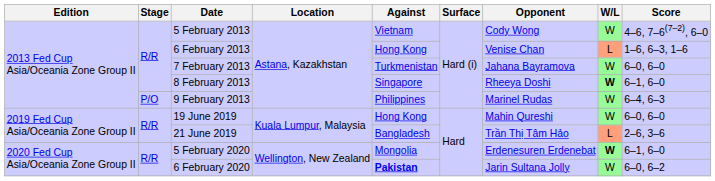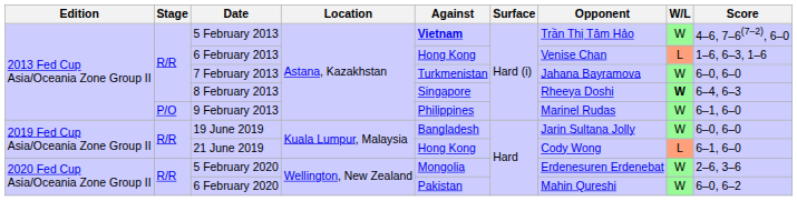 <table class=wikitable style=font-size:97%>
 <tr>
 <th>Edition</th>
 <th>Stage</th>
 <th>Date</th>
 <th>Location</th>
 <th>Against</th>
 <th>Surface</th>
 <th>Opponent</th>
 <th>W/L</th>
 <th>Score</th>
 </tr>
 <tr style="background:#ccf;">
 <td rowspan="5"><a href='#'>2013 Fed Cup</a> <br> Asia/Oceania Zone Group II</td>
 <td rowspan="4"><a href='#'>R/R</a></td>
 <td>5 February 2013</td>
 <td rowspan="5"><a href='#'>Astana</a>, Kazakhstan</td>
-<td> <a href='#'>Vietnam</a></td>
+<td><strong> <a href='#'>Vietnam</a></strong></td>
 <td rowspan="5">Hard (i)</td>
-<td> <a href='#'>Cody Wong</a></td>
+<td> <a href='#'>Trần Thị Tâm Hảo</a></td>
 <td style="text-align:center; background:#98fb98;">W</td>
 <td>4–6, 7–6<sup>(7–2)</sup>, 6–0</td>
 </tr>
 <tr style="background:#ccf;">
 <td>6 February 2013</td>
 <td> <a href='#'>Hong Kong</a></td>
 <td> <a href='#'>Venise Chan</a></td>
 <td style="text-align:center; background:#ffa07a;">L</td>
 <td>1–6, 6–3, 1–6</td>
 </tr>
 <tr style="background:#ccf;">
 <td>7 February 2013</td>
 <td> <a href='#'>Turkmenistan</a></td>
 <td> <a href='#'>Jahana Bayramova</a></td>
 <td style="text-align:center; background:#98fb98;">W</td>
 <td>6–0, 6–0</td>
 </tr>
 <tr style="background:#ccf;">
 <td>8 February 2013</td>
 <td> <a href='#'>Singapore</a></td>
 <td> <a href='#'>Rheeya Doshi</a></td>
 <td style="text-align:center; background:#98fb98;"><strong>W</strong></td>
-<td>6–1, 6–0</td>
+<td>6–4, 6–3</td>
 </tr>
 <tr style="background:#ccf;">
 <td><a href='#'>P/O</a></td>
 <td>9 February 2013</td>
 <td> <a href='#'>Philippines</a></td>
 <td> <a href='#'>Marinel Rudas</a></td>
 <td style="text-align:center; background:#98fb98;">W</td>
-<td>6–4, 6–3</td>
+<td>6–1, 6–0</td>
 </tr>
 <tr style="background:#ccf;">
 <td rowspan="2"><a href='#'>2019 Fed Cup</a> <br> Asia/Oceania Zone Group II</td>
 <td rowspan="2"><a href='#'>R/R</a></td>
 <td>19 June 2019</td>
 <td rowspan="2"><a href='#'>Kuala Lumpur</a>, Malaysia</td>
-<td> <a href='#'>Hong Kong</a></td>
+<td> <a href='#'>Bangladesh</a></td>
 <td rowspan="4">Hard</td>
-<td> <a href='#'>Mahin Qureshi</a></td>
+<td> <a href='#'>Jarin Sultana Jolly</a></td>
 <td style="text-align:center; background:#98fb98;">W</td>
 <td>6–0, 6–0</td>
 </tr>
 <tr style="background:#ccf;">
 <td>21 June 2019</td>
-<td> <a href='#'>Bangladesh</a></td>
-<td> <a href='#'>Trần Thị Tâm Hảo</a></td>
+<td> <a href='#'>Hong Kong</a></td>
+<td> <a href='#'>Cody Wong</a></td>
 <td style="text-align:center; background:#ffa07a;">L</td>
-<td>2–6, 3–6</td>
+<td>6–1, 6–0</td>
 </tr>
 <tr style="background:#ccf;">
 <td rowspan="2"><a href='#'>2020 Fed Cup</a> <br> Asia/Oceania Zone Group II</td>
 <td rowspan="2"><a href='#'>R/R</a></td>
 <td>5 February 2020</td>
 <td rowspan="2"><a href='#'>Wellington</a>, New Zealand</td>
 <td> <a href='#'>Mongolia</a></td>
 <td> <a href='#'>Erdenesuren Erdenebat</a></td>
-<td style="text-align:center; background:#98fb98;"><strong>W</strong></td>
-<td>6–1, 6–0</td>
+<td style="text-align:center; background:#98fb98;">W</td>
+<td>2–6, 3–6</td>
 </tr>
 <tr style="background:#ccf;">
 <td>6 February 2020</td>
-<td><strong> <a href='#'>Pakistan</a></strong></td>
-<td> <a href='#'>Jarin Sultana Jolly</a></td>
+<td> <a href='#'>Pakistan</a></td>
+<td> <a href='#'>Mahin Qureshi</a></td>
 <td style="text-align:center; background:#98fb98;">W</td>
 <td>6–0, 6–2</td>
 </tr>
 </table>
